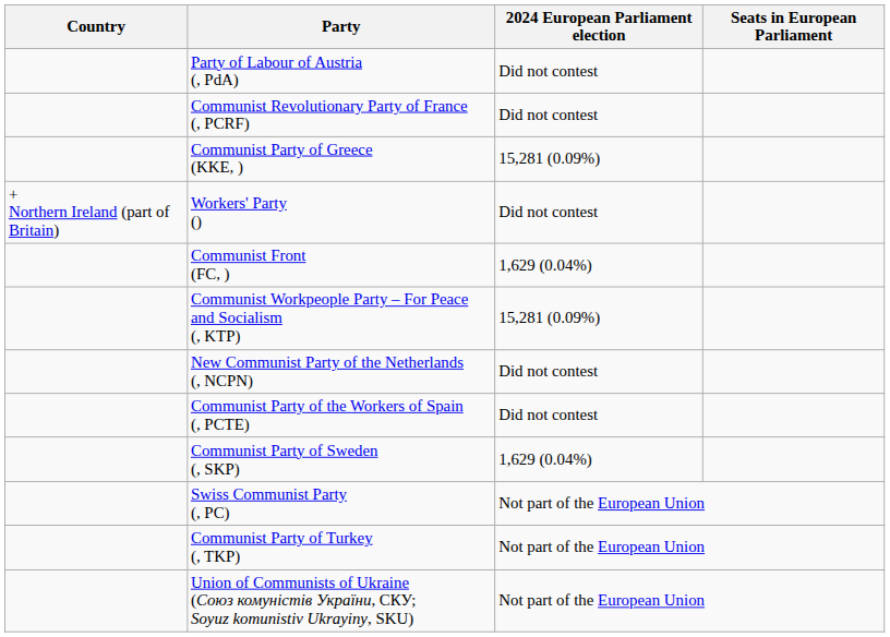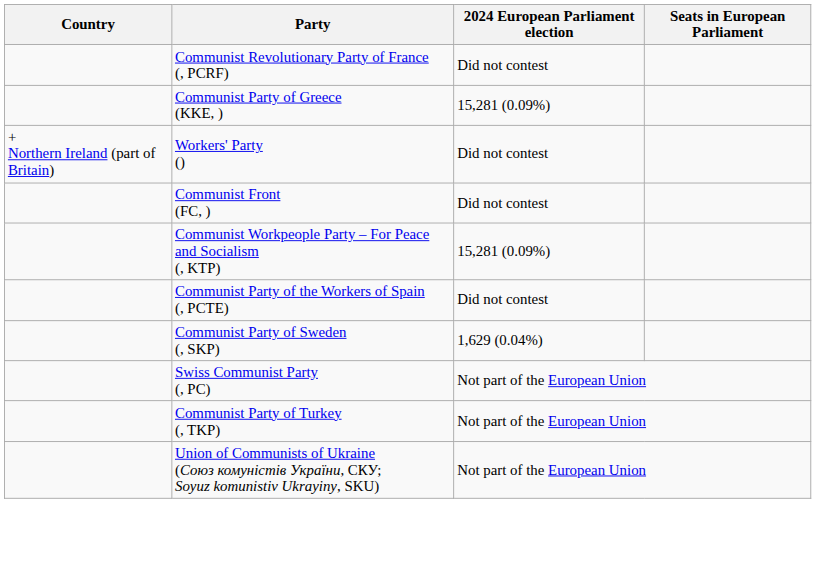 <table class = wikitable>
 <tr>
 <th>Country</th>
 <th>Party</th>
 <th>2024 European Parliament election</th>
 <th>Seats in European Parliament</th>
-</tr>
-<tr>
-<td></td>
-<td><a href='#'>Party of Labour of Austria</a><br>(<em></em>, PdA)</td>
-<td>Did not contest</td>
-<td></td>
 </tr>
 <tr>
 <td></td>
 <td><a href='#'>Communist Revolutionary Party of France</a><br>(<em></em>, PCRF)</td>
 <td>Did not contest</td>
 <td></td>
 </tr>
 <tr>
 <td></td>
 <td><a href='#'>Communist Party of Greece</a><br>(KKE, <em></em>)</td>
 <td>15,281 (0.09%)</td>
 <td></td>
 </tr>
 <tr>
 <td> +<br> <a href='#'>Northern Ireland</a> (part of  <a href='#'>Britain</a>)</td>
 <td><a href='#'>Workers' Party</a><br>(<em></em>)</td>
 <td>Did not contest</td>
 <td></td>
 </tr>
 <tr>
 <td></td>
 <td><a href='#'>Communist Front</a><br>(FC, <em></em>)</td>
-<td>1,629 (0.04%)</td>
+<td>Did not contest</td>
 <td></td>
 </tr>
 <tr>
 <td></td>
 <td><a href='#'>Communist Workpeople Party – For Peace and Socialism</a><br>(<em></em>, KTP)</td>
 <td>15,281 (0.09%)</td>
-<td></td>
-</tr>
-<tr>
-<td></td>
-<td><a href='#'>New Communist Party of the Netherlands</a><br>(<em></em>, NCPN)</td>
-<td>Did not contest</td>
 <td></td>
 </tr>
 <tr>
 <td></td>
 <td><a href='#'>Communist Party of the Workers of Spain</a><br>(<em></em>, PCTE)</td>
 <td>Did not contest</td>
 <td></td>
 </tr>
 <tr>
 <td></td>
 <td><a href='#'>Communist Party of Sweden</a><br>(<em></em>, SKP)</td>
 <td>1,629 (0.04%)</td>
 <td></td>
 </tr>
 <tr>
 <td></td>
 <td><a href='#'>Swiss Communist Party</a><br>(<em></em>, PC)</td>
 <td colspan="2">Not part of the <a href='#'>European Union</a></td>
 </tr>
 <tr>
 <td></td>
 <td><a href='#'>Communist Party of Turkey</a><br>(<em></em>, TKP)</td>
 <td colspan="2">Not part of the <a href='#'>European Union</a></td>
 </tr>
 <tr>
 <td></td>
 <td><a href='#'>Union of Communists of Ukraine</a><br>(<em>Союз комуністів України</em>, СКУ;<br><em>Soyuz komunistiv Ukrayiny</em>, SKU)</td>
 <td colspan="2">Not part of the <a href='#'>European Union</a></td>
 </tr>
 </table>
